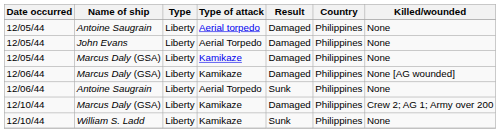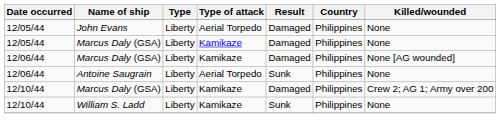 <table class="wikitable">
 <tr>
 <th>Date occurred</th>
 <th>Name of ship</th>
 <th>Type</th>
 <th>Type of attack</th>
 <th>Result</th>
 <th>Country</th>
 <th>Killed/wounded</th>
 </tr>
 <tr>
-</tr>
-<tr>
-<td>12/05/44</td>
-<td><em>Antoine Saugrain</em></td>
-<td>Liberty</td>
-<td><a href='#'>Aerial torpedo</a></td>
-<td>Damaged</td>
-<td>Philippines</td>
-<td>None</td>
 </tr>
 <tr>
 <td>12/05/44</td>
 <td><em>John Evans</em></td>
 <td>Liberty</td>
 <td>Aerial Torpedo</td>
 <td>Damaged</td>
 <td>Philippines</td>
 <td>None</td>
 </tr>
 <tr>
 <td>12/05/44</td>
 <td><em>Marcus Daly</em> (GSA)</td>
 <td>Liberty</td>
 <td><a href='#'>Kamikaze</a></td>
 <td>Damaged</td>
 <td>Philippines</td>
 <td>None</td>
 </tr>
 <tr>
 <td>12/06/44</td>
 <td><em>Marcus Daly</em> (GSA)</td>
 <td>Liberty</td>
 <td>Kamikaze</td>
 <td>Damaged</td>
 <td>Philippines</td>
 <td>None [AG wounded]</td>
 </tr>
 <tr>
 <td>12/06/44</td>
 <td><em>Antoine Saugrain</em></td>
 <td>Liberty</td>
 <td>Aerial Torpedo</td>
 <td>Sunk</td>
 <td>Philippines</td>
 <td>None</td>
 </tr>
 <tr>
 <td>12/10/44</td>
 <td><em>Marcus Daly</em> (GSA)</td>
 <td>Liberty</td>
 <td>Kamikaze</td>
 <td>Damaged</td>
 <td>Philippines</td>
 <td>Crew 2; AG 1; Army over 200</td>
 </tr>
 <tr>
 <td>12/10/44</td>
 <td><em>William S. Ladd</em></td>
 <td>Liberty</td>
 <td>Kamikaze</td>
 <td>Sunk</td>
 <td>Philippines</td>
 <td>None</td>
 </tr>
 <tr>
 </tr>
 </table>
